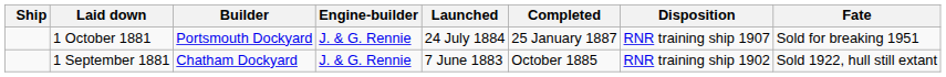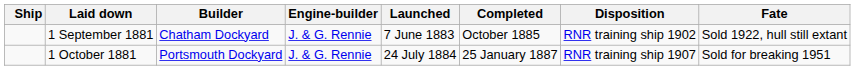 <table class="wikitable">
 <tr>
 <th>  Ship</th>
 <th><strong>Laid down</strong></th>
 <th><strong>Builder</strong></th>
 <th><strong>Engine-builder</strong></th>
 <th><strong>Launched</strong></th>
 <th><strong>Completed</strong></th>
 <th><strong>Disposition</strong></th>
 <th><strong>Fate</strong></th>
 </tr>
 <tr>
 <td></td>
+<td>1 September 1881</td>
+<td><a href='#'>Chatham Dockyard</a></td>
+<td><a href='#'>J. & G. Rennie</a></td>
+<td>7 June 1883</td>
+<td>October 1885</td>
+<td><a href='#'>RNR</a> training ship 1902</td>
+<td>Sold 1922, hull still extant</td>
+</tr>
+<tr>
+<td></td>
 <td>1 October 1881</td>
 <td><a href='#'>Portsmouth Dockyard</a></td>
 <td><a href='#'>J. & G. Rennie</a></td>
 <td>24 July 1884</td>
 <td>25 January 1887</td>
 <td><a href='#'>RNR</a> training ship 1907</td>
 <td>Sold for breaking 1951</td>
 </tr>
-<tr>
-<td></td>
-<td>1 September 1881</td>
-<td><a href='#'>Chatham Dockyard</a></td>
-<td><a href='#'>J. & G. Rennie</a></td>
-<td>7 June 1883</td>
-<td>October 1885</td>
-<td><a href='#'>RNR</a> training ship 1902</td>
-<td>Sold 1922, hull still extant</td>
-</tr>
 </table>
